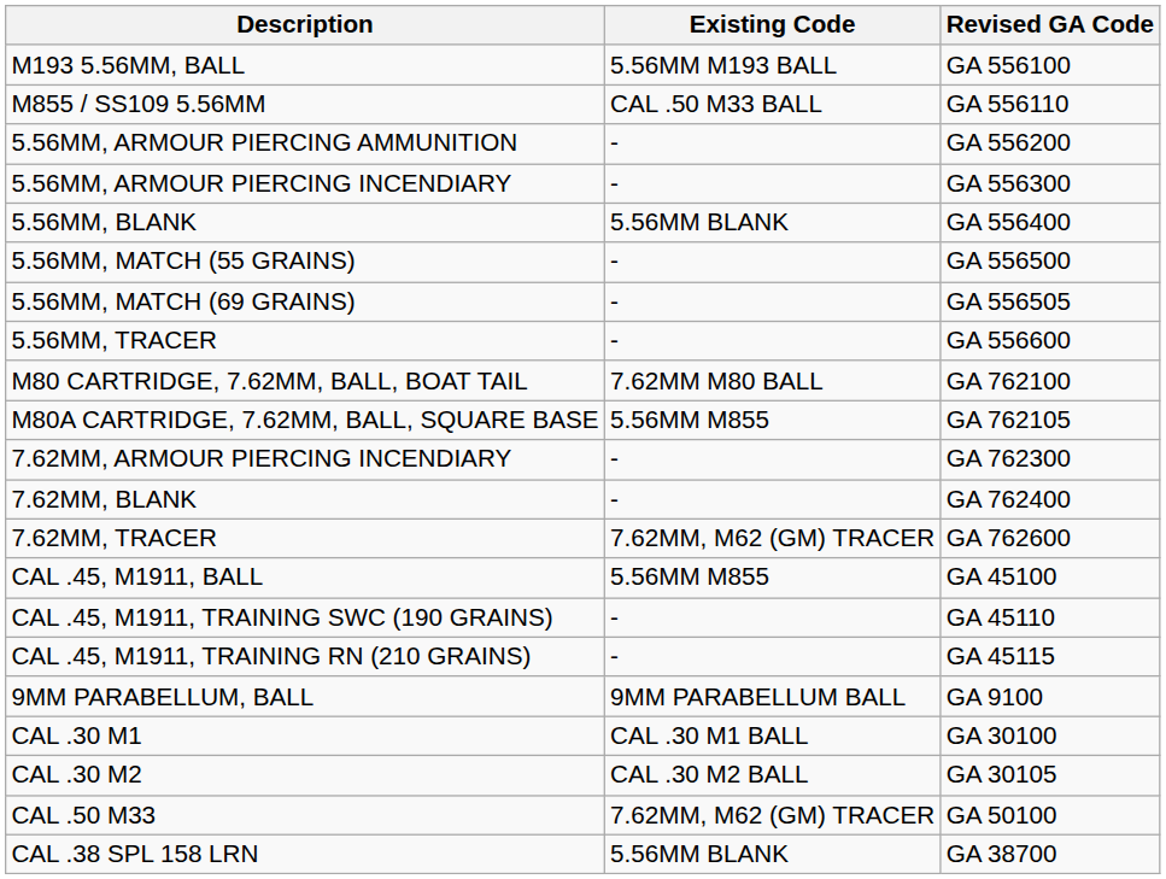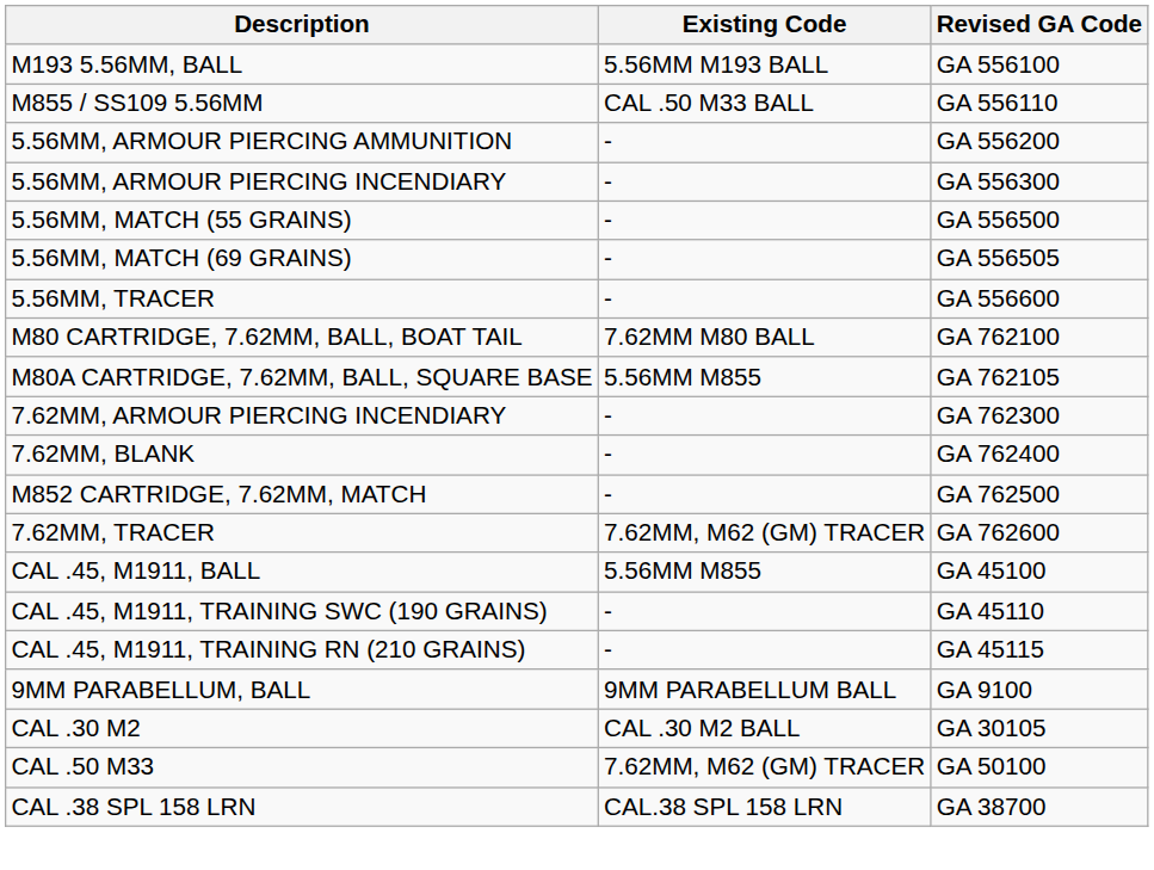 <table class="wikitable">
 <tr>
 <th>Description</th>
 <th>Existing Code</th>
 <th>Revised GA Code</th>
 </tr>
 <tr>
 <td>M193 5.56MM, BALL</td>
 <td>5.56MM M193 BALL</td>
 <td>GA 556100</td>
 </tr>
 <tr>
 <td>M855 / SS109 5.56MM</td>
 <td>CAL .50 M33 BALL</td>
 <td>GA 556110</td>
 </tr>
 <tr>
 <td>5.56MM, ARMOUR PIERCING AMMUNITION</td>
 <td>-</td>
 <td>GA 556200</td>
 </tr>
 <tr>
 <td>5.56MM, ARMOUR PIERCING INCENDIARY</td>
 <td>-</td>
 <td>GA 556300</td>
-</tr>
-<tr>
-<td>5.56MM, BLANK</td>
-<td>5.56MM BLANK</td>
-<td>GA 556400</td>
 </tr>
 <tr>
 <td>5.56MM, MATCH (55 GRAINS)</td>
 <td>-</td>
 <td>GA 556500</td>
 </tr>
 <tr>
 <td>5.56MM, MATCH (69 GRAINS)</td>
 <td>-</td>
 <td>GA 556505</td>
 </tr>
 <tr>
 <td>5.56MM, TRACER</td>
 <td>-</td>
 <td>GA 556600</td>
 </tr>
 <tr>
 <td>M80 CARTRIDGE, 7.62MM, BALL, BOAT TAIL</td>
 <td>7.62MM M80 BALL</td>
 <td>GA 762100</td>
 </tr>
 <tr>
 <td>M80A CARTRIDGE, 7.62MM, BALL, SQUARE BASE</td>
 <td>5.56MM M855</td>
 <td>GA 762105</td>
 </tr>
 <tr>
 <td>7.62MM, ARMOUR PIERCING INCENDIARY</td>
 <td>-</td>
 <td>GA 762300</td>
 </tr>
 <tr>
 <td>7.62MM, BLANK</td>
 <td>-</td>
 <td>GA 762400</td>
 </tr>
 <tr>
+<td>M852 CARTRIDGE, 7.62MM, MATCH</td>
+<td>-</td>
+<td>GA 762500</td>
+</tr>
+<tr>
 <td>7.62MM, TRACER</td>
 <td>7.62MM, M62 (GM) TRACER</td>
 <td>GA 762600</td>
 </tr>
 <tr>
 <td>CAL .45, M1911, BALL</td>
 <td>5.56MM M855</td>
 <td>GA 45100</td>
 </tr>
 <tr>
 <td>CAL .45, M1911, TRAINING SWC (190 GRAINS)</td>
 <td>-</td>
 <td>GA 45110</td>
 </tr>
 <tr>
 <td>CAL .45, M1911, TRAINING RN (210 GRAINS)</td>
 <td>-</td>
 <td>GA 45115</td>
 </tr>
 <tr>
 <td>9MM PARABELLUM, BALL</td>
 <td>9MM PARABELLUM BALL</td>
 <td>GA 9100</td>
 </tr>
 <tr>
-<td>CAL .30 M1</td>
-<td>CAL .30 M1 BALL</td>
-<td>GA 30100</td>
-</tr>
-<tr>
 <td>CAL .30 M2</td>
 <td>CAL .30 M2 BALL</td>
 <td>GA 30105</td>
 </tr>
 <tr>
 <td>CAL .50 M33</td>
 <td>7.62MM, M62 (GM) TRACER</td>
 <td>GA 50100</td>
 </tr>
 <tr>
 <td>CAL .38 SPL 158 LRN</td>
-<td>5.56MM BLANK</td>
+<td>CAL.38 SPL 158 LRN</td>
 <td>GA 38700</td>
 </tr>
 </table>
